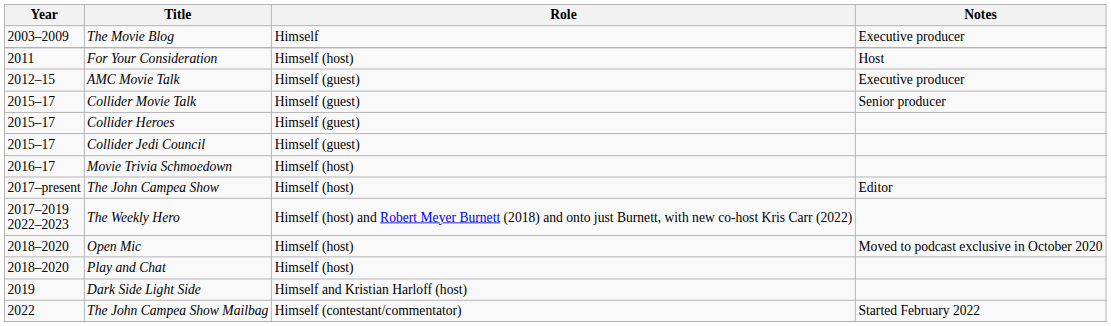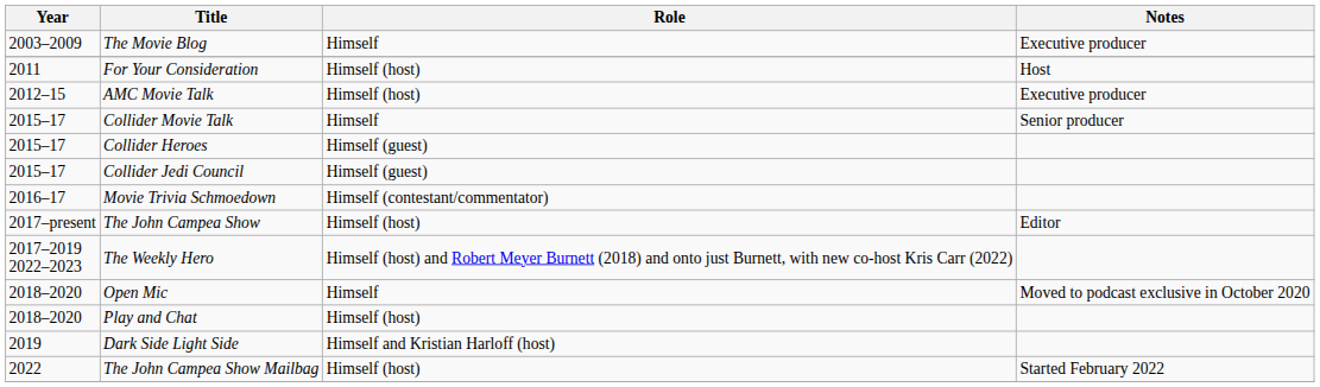 <table class="wikitable sortable">
 <tr>
 <th>Year</th>
 <th>Title</th>
 <th class="unsortable">Role</th>
 <th>Notes</th>
 </tr>
 <tr>
 <td>2003–2009</td>
 <td><em>The Movie Blog</em></td>
 <td>Himself</td>
 <td>Executive producer</td>
 </tr>
 <tr>
 </tr>
 <tr>
 <td>2011</td>
 <td><em>For Your Consideration</em></td>
 <td>Himself (host)</td>
 <td>Host</td>
 </tr>
 <tr>
 <td>2012–15</td>
 <td><em>AMC Movie Talk</em></td>
-<td>Himself (guest)</td>
+<td>Himself (host)</td>
 <td>Executive producer</td>
 </tr>
 <tr>
 <td>2015–17</td>
 <td><em>Collider Movie Talk</em></td>
-<td>Himself (guest)</td>
+<td>Himself</td>
 <td>Senior producer</td>
 </tr>
 <tr>
 <td>2015–17</td>
 <td><em>Collider Heroes</em></td>
 <td>Himself (guest)</td>
 <td></td>
 </tr>
 <tr>
 <td>2015–17</td>
 <td><em>Collider Jedi Council</em></td>
 <td>Himself (guest)</td>
 <td></td>
 </tr>
 <tr>
 <td>2016–17</td>
 <td><em>Movie Trivia Schmoedown</em></td>
-<td>Himself (host)</td>
+<td>Himself (contestant/commentator)</td>
 <td></td>
 </tr>
 <tr>
 <td>2017–present</td>
 <td><em>The John Campea Show</em></td>
 <td>Himself (host)</td>
 <td>Editor</td>
 </tr>
 <tr>
 <td>2017–2019<br>2022–2023</td>
 <td><em>The Weekly Hero</em></td>
 <td>Himself (host) and <a href='#'>Robert Meyer Burnett</a> (2018) and onto just Burnett, with new co-host Kris Carr (2022)</td>
 <td></td>
 </tr>
 <tr>
 <td>2018–2020</td>
 <td><em>Open Mic</em></td>
-<td>Himself (host)</td>
+<td>Himself</td>
 <td>Moved to podcast exclusive in October 2020</td>
 </tr>
 <tr>
 <td>2018–2020</td>
 <td><em>Play and Chat</em></td>
 <td>Himself (host)</td>
 <td></td>
 </tr>
 <tr>
 <td>2019</td>
 <td><em>Dark Side Light Side</em></td>
 <td>Himself and Kristian Harloff (host)</td>
 <td></td>
 </tr>
 <tr>
 <td>2022</td>
 <td><em>The John Campea Show Mailbag</em></td>
-<td>Himself (contestant/commentator)</td>
+<td>Himself (host)</td>
 <td>Started February 2022</td>
 </tr>
 <tr>
 </tr>
 </table>
